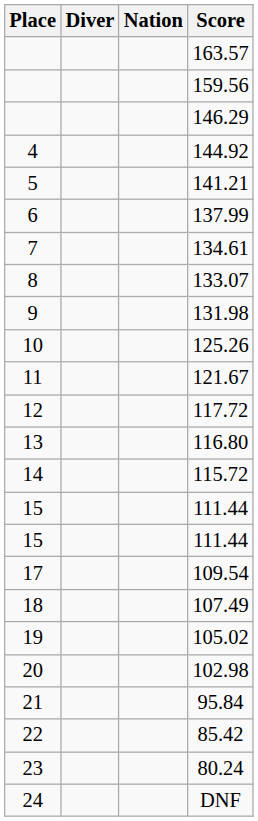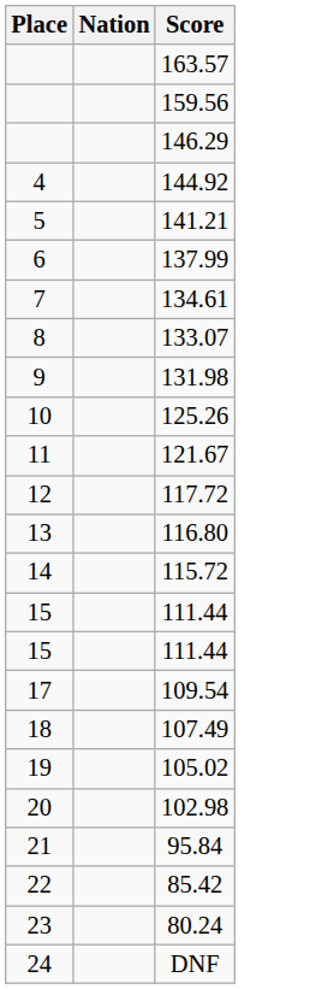 <table class="wikitable sortable" style="text-align:center">
 <tr>
 <th>Place</th>
-<th>Diver</th>
 <th>Nation</th>
 <th>Score</th>
 </tr>
 <tr>
 <td></td>
 <td align=left></td>
-<td align=left></td>
 <td>163.57</td>
 </tr>
 <tr>
 <td></td>
-<td align=left></td>
 <td align=left></td>
 <td>159.56</td>
 </tr>
 <tr>
 <td></td>
 <td align=left></td>
-<td align=left></td>
 <td>146.29</td>
 </tr>
 <tr>
 <td>4</td>
-<td align=left></td>
 <td align=left></td>
 <td>144.92</td>
 </tr>
 <tr>
 <td>5</td>
 <td align=left></td>
-<td align=left></td>
 <td>141.21</td>
 </tr>
 <tr>
 <td>6</td>
-<td align=left></td>
 <td align=left></td>
 <td>137.99</td>
 </tr>
 <tr>
 <td>7</td>
 <td align=left></td>
-<td align=left></td>
 <td>134.61</td>
 </tr>
 <tr>
 <td>8</td>
-<td align=left></td>
 <td align=left></td>
 <td>133.07</td>
 </tr>
 <tr>
 <td>9</td>
 <td align=left></td>
-<td align=left></td>
 <td>131.98</td>
 </tr>
 <tr>
 <td>10</td>
-<td align=left></td>
 <td align=left></td>
 <td>125.26</td>
 </tr>
 <tr>
 <td>11</td>
 <td align=left></td>
-<td align=left></td>
 <td>121.67</td>
 </tr>
 <tr>
 <td>12</td>
-<td align=left></td>
 <td align=left></td>
 <td>117.72</td>
 </tr>
 <tr>
 <td>13</td>
 <td align=left></td>
-<td align=left></td>
 <td>116.80</td>
 </tr>
 <tr>
 <td>14</td>
-<td align=left></td>
 <td align=left></td>
 <td>115.72</td>
 </tr>
 <tr>
 <td>15</td>
 <td align=left></td>
-<td align=left></td>
 <td>111.44</td>
 </tr>
 <tr>
 <td>15</td>
-<td align=left></td>
 <td align=left></td>
 <td>111.44</td>
 </tr>
 <tr>
 <td>17</td>
 <td align=left></td>
-<td align=left></td>
 <td>109.54</td>
 </tr>
 <tr>
 <td>18</td>
-<td align=left></td>
 <td align=left></td>
 <td>107.49</td>
 </tr>
 <tr>
 <td>19</td>
 <td align=left></td>
-<td align=left></td>
 <td>105.02</td>
 </tr>
 <tr>
 <td>20</td>
-<td align=left></td>
 <td align=left></td>
 <td>102.98</td>
 </tr>
 <tr>
 <td>21</td>
 <td align=left></td>
-<td align=left></td>
 <td>95.84</td>
 </tr>
 <tr>
 <td>22</td>
-<td align=left></td>
 <td align=left></td>
 <td>85.42</td>
 </tr>
 <tr>
 <td>23</td>
 <td align=left></td>
-<td align=left></td>
 <td>80.24</td>
 </tr>
 <tr>
 <td>24</td>
 <td align=left></td>
-<td align=left></td>
 <td>DNF</td>
 </tr>
 </table>
